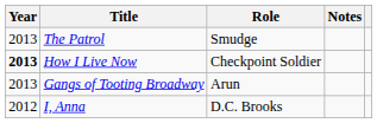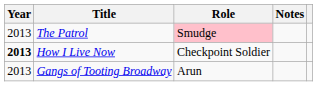 <table class="wikitable plainrowheaders sortable">
 <tr>
 <th scope="col">Year</th>
 <th scope="col">Title</th>
 <th scope="col">Role</th>
 <th scope="col" class="unsortable">Notes</th>
 <th scope="col" class="unsortable"></th>
 </tr>
 <tr>
 <td>2013</td>
 <td><em><a href='#'>The Patrol</a></em></td>
-<td>Smudge</td>
+<td style="background: pink;">Smudge</td>
 <td></td>
 <td></td>
 </tr>
 <tr>
 <td><strong>2013</strong></td>
 <td><em><a href='#'>How I Live Now</a></em></td>
 <td>Checkpoint Soldier</td>
 <td></td>
 <td></td>
 </tr>
 <tr>
 <td>2013</td>
 <td><em><a href='#'>Gangs of Tooting Broadway</a></em></td>
 <td>Arun</td>
 <td></td>
 <td></td>
 </tr>
-<tr>
-<td>2012</td>
-<td><em><a href='#'>I, Anna</a></em></td>
-<td>D.C. Brooks</td>
-<td></td>
-<td></td>
-</tr>
 </table>
